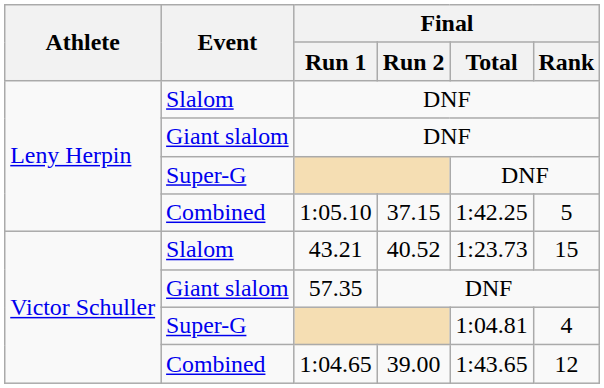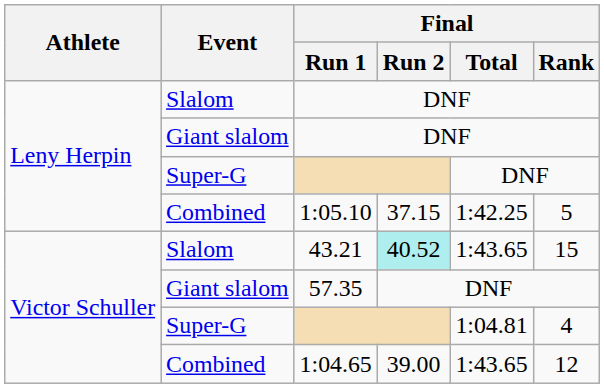 <table class="wikitable">
 <tr>
 <th rowspan="2">Athlete</th>
 <th rowspan="2">Event</th>
 <th colspan="4">Final</th>
 </tr>
 <tr>
 <th>Run 1</th>
 <th>Run 2</th>
 <th>Total</th>
 <th>Rank</th>
 </tr>
 <tr>
 <td rowspan=4><a href='#'>Leny Herpin</a></td>
 <td><a href='#'>Slalom</a></td>
 <td align="center" colspan=4>DNF</td>
 </tr>
 <tr>
 <td><a href='#'>Giant slalom</a></td>
 <td align="center" colspan=4>DNF</td>
 </tr>
 <tr>
 <td><a href='#'>Super-G</a></td>
 <td colspan=2 bgcolor="wheat"></td>
 <td align="center" colspan=2>DNF</td>
 </tr>
 <tr>
 <td><a href='#'>Combined</a></td>
 <td align="center">1:05.10</td>
 <td align="center">37.15</td>
 <td align="center">1:42.25</td>
 <td align="center">5</td>
 </tr>
 <tr>
 <td rowspan=4><a href='#'>Victor Schuller</a></td>
 <td><a href='#'>Slalom</a></td>
 <td align="center">43.21</td>
-<td align="center">40.52</td>
-<td align="center">1:23.73</td>
+<td align="center" style="background: paleturquoise;">40.52</td>
+<td align="center">1:43.65</td>
 <td align="center">15</td>
 </tr>
 <tr>
 <td><a href='#'>Giant slalom</a></td>
 <td align="center">57.35</td>
 <td align="center" colspan=3>DNF</td>
 </tr>
 <tr>
 <td><a href='#'>Super-G</a></td>
 <td colspan=2 bgcolor="wheat"></td>
 <td align="center">1:04.81</td>
 <td align="center">4</td>
 </tr>
 <tr>
 <td><a href='#'>Combined</a></td>
 <td align="center">1:04.65</td>
 <td align="center">39.00</td>
 <td align="center">1:43.65</td>
 <td align="center">12</td>
 </tr>
 </table>
